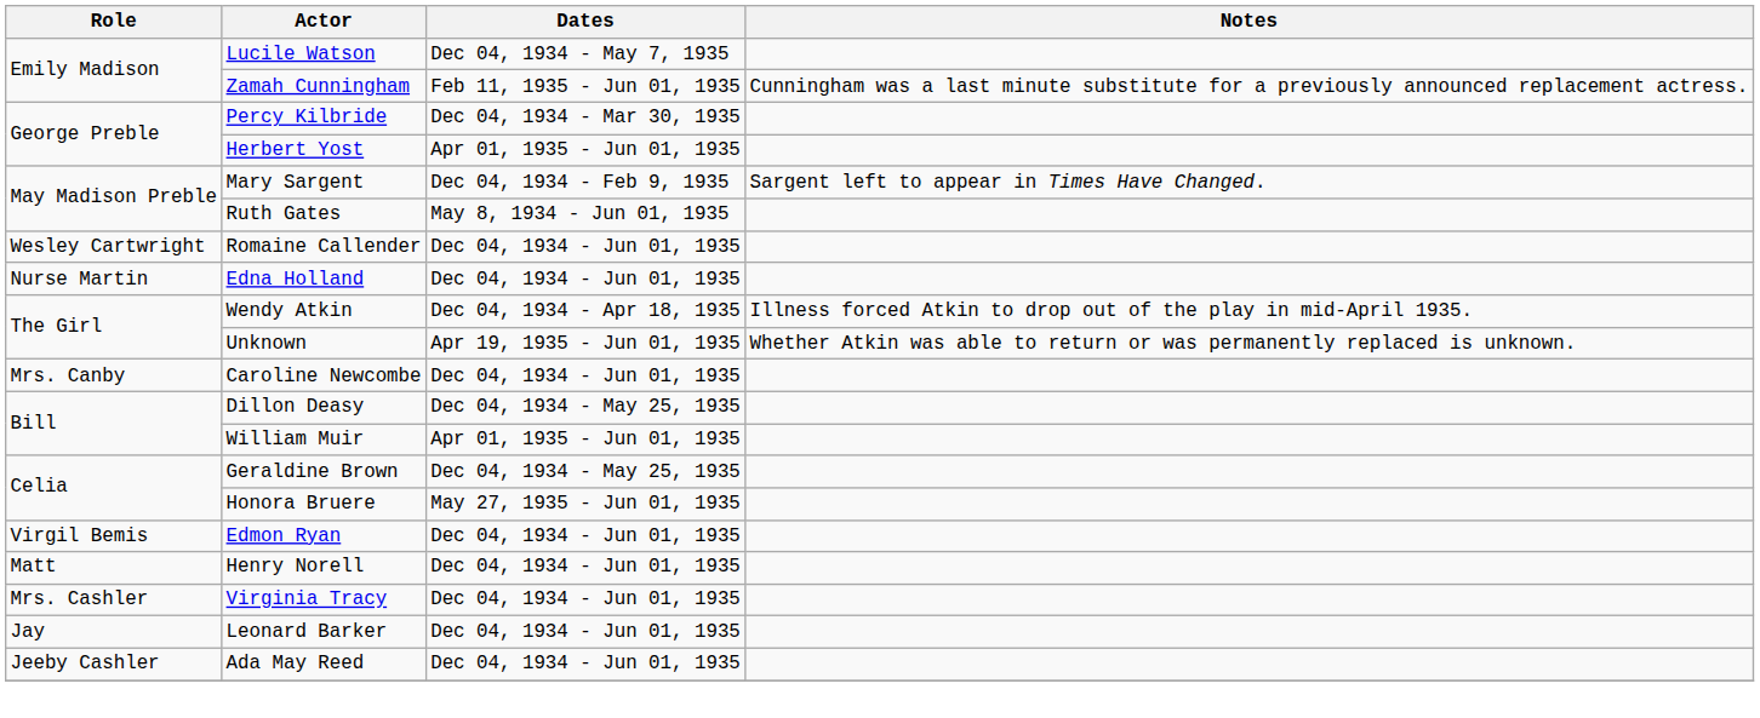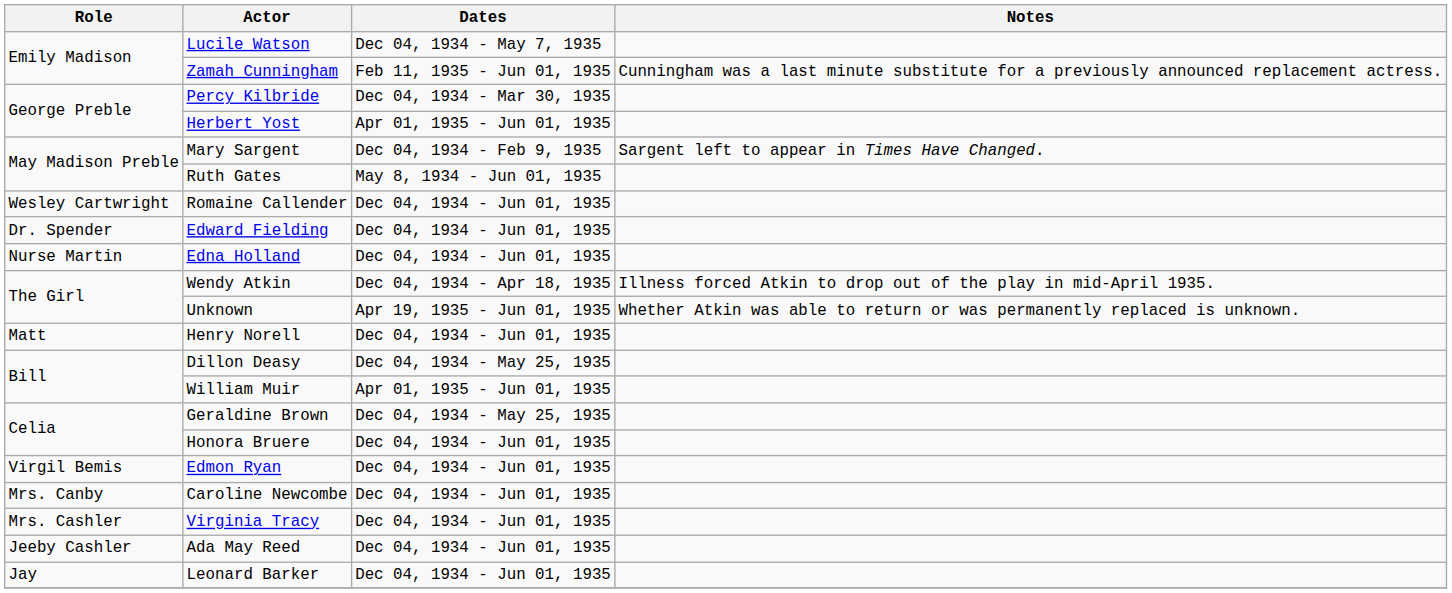 <table class="wikitable sortable plainrowheaders" style="font-size: 90%">
 <tr>
 <th scope="col">Role</th>
 <th scope="col">Actor</th>
 <th scope="col">Dates</th>
 <th scope="col">Notes</th>
 </tr>
 <tr>
 <td rowspan=2>Emily Madison</td>
 <td><a href='#'>Lucile Watson</a></td>
 <td>Dec 04, 1934 - May 7, 1935</td>
 <td></td>
 </tr>
 <tr>
 <td><a href='#'>Zamah Cunningham</a></td>
 <td>Feb 11, 1935 - Jun 01, 1935</td>
 <td>Cunningham was a last minute substitute for a previously announced replacement actress.</td>
 </tr>
 <tr>
 <td rowspan=2>George Preble</td>
 <td><a href='#'>Percy Kilbride</a></td>
 <td>Dec 04, 1934 - Mar 30, 1935</td>
 <td></td>
 </tr>
 <tr>
 <td><a href='#'>Herbert Yost</a></td>
 <td>Apr 01, 1935 - Jun 01, 1935</td>
 <td></td>
 </tr>
 <tr>
 <td rowspan=2>May Madison Preble</td>
 <td>Mary Sargent</td>
 <td>Dec 04, 1934 - Feb 9, 1935</td>
 <td>Sargent left to appear in <em>Times Have Changed</em>.</td>
 </tr>
 <tr>
 <td>Ruth Gates</td>
 <td>May 8, 1934 - Jun 01, 1935</td>
 <td></td>
 </tr>
 <tr>
 <td>Wesley Cartwright</td>
 <td>Romaine Callender</td>
 <td>Dec 04, 1934 - Jun 01, 1935</td>
 <td></td>
 </tr>
 <tr>
+<td>Dr. Spender</td>
+<td><a href='#'>Edward Fielding</a></td>
+<td>Dec 04, 1934 - Jun 01, 1935</td>
+<td></td>
+</tr>
+<tr>
 <td>Nurse Martin</td>
 <td><a href='#'>Edna Holland</a></td>
 <td>Dec 04, 1934 - Jun 01, 1935</td>
 <td></td>
 </tr>
 <tr>
 <td rowspan=2>The Girl</td>
 <td>Wendy Atkin</td>
 <td>Dec 04, 1934 - Apr 18, 1935</td>
 <td>Illness forced Atkin to drop out of the play in mid-April 1935.</td>
 </tr>
 <tr>
 <td>Unknown</td>
 <td>Apr 19, 1935 - Jun 01, 1935</td>
 <td>Whether Atkin was able to return or was permanently replaced is unknown.</td>
 </tr>
 <tr>
-<td>Mrs. Canby</td>
-<td>Caroline Newcombe</td>
+<td>Matt</td>
+<td>Henry Norell</td>
 <td>Dec 04, 1934 - Jun 01, 1935</td>
 <td></td>
 </tr>
 <tr>
 <td rowspan=2>Bill</td>
 <td>Dillon Deasy</td>
 <td>Dec 04, 1934 - May 25, 1935</td>
 <td></td>
 </tr>
 <tr>
 <td>William Muir</td>
 <td>Apr 01, 1935 - Jun 01, 1935</td>
 <td></td>
 </tr>
 <tr>
 <td rowspan=2>Celia</td>
 <td>Geraldine Brown</td>
 <td>Dec 04, 1934 - May 25, 1935</td>
 <td></td>
 </tr>
 <tr>
 <td>Honora Bruere</td>
-<td>May 27, 1935 - Jun 01, 1935</td>
+<td>Dec 04, 1934 - Jun 01, 1935</td>
 <td></td>
 </tr>
 <tr>
 <td>Virgil Bemis</td>
 <td><a href='#'>Edmon Ryan</a></td>
 <td>Dec 04, 1934 - Jun 01, 1935</td>
 <td></td>
 </tr>
 <tr>
-<td>Matt</td>
-<td>Henry Norell</td>
+<td>Mrs. Canby</td>
+<td>Caroline Newcombe</td>
 <td>Dec 04, 1934 - Jun 01, 1935</td>
 <td></td>
 </tr>
 <tr>
 <td>Mrs. Cashler</td>
 <td><a href='#'>Virginia Tracy</a></td>
 <td>Dec 04, 1934 - Jun 01, 1935</td>
 <td></td>
 </tr>
 <tr>
+<td>Jeeby Cashler</td>
+<td>Ada May Reed</td>
+<td>Dec 04, 1934 - Jun 01, 1935</td>
+<td></td>
+</tr>
+<tr>
 <td>Jay</td>
 <td>Leonard Barker</td>
 <td>Dec 04, 1934 - Jun 01, 1935</td>
 <td></td>
 </tr>
 <tr>
-<td>Jeeby Cashler</td>
-<td>Ada May Reed</td>
-<td>Dec 04, 1934 - Jun 01, 1935</td>
-<td></td>
-</tr>
-<tr>
 </tr>
 </table>
